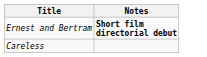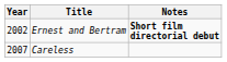 <table class="wikitable sortable">
 <tr>
+<th>Year</th>
 <th>Title</th>
 <th>Notes</th>
 </tr>
 <tr>
+<td>2002</td>
 <td><em>Ernest and Bertram</em></td>
 <td><strong>Short film<br>directorial debut</strong></td>
 </tr>
 <tr>
+<td>2007</td>
 <td><em>Careless</em></td>
 <td></td>
 </tr>
 </table>
